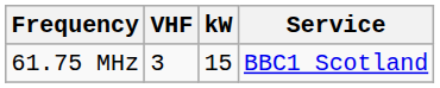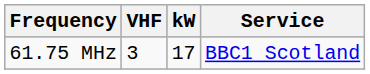 <table class="wikitable sortable">
 <tr>
 <th>Frequency</th>
 <th>VHF</th>
 <th>kW</th>
 <th>Service</th>
 </tr>
 <tr>
 <td>61.75 MHz</td>
 <td>3</td>
-<td>15</td>
+<td>17</td>
 <td><a href='#'>BBC1 Scotland</a></td>
 </tr>
 </table>
